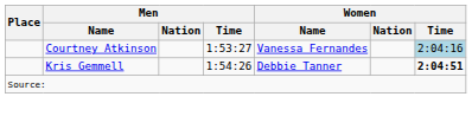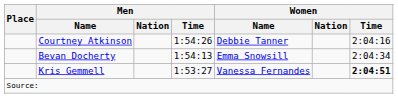 <table class=wikitable style="font-size:95%">
 <tr>
 <th rowspan="2">Place</th>
 <th colspan="3">Men</th>
 <th colspan="3">Women</th>
 </tr>
 <tr>
 <th>Name</th>
 <th>Nation</th>
 <th>Time</th>
 <th>Name</th>
 <th>Nation</th>
 <th>Time</th>
 </tr>
 <tr>
 <td align="center"></td>
 <td><a href='#'>Courtney Atkinson</a></td>
 <td></td>
-<td>1:53:27</td>
-<td><a href='#'>Vanessa Fernandes</a></td>
+<td>1:54:26</td>
+<td><a href='#'>Debbie Tanner</a></td>
 <td></td>
-<td style="background: lightblue;">2:04:16</td>
+<td>2:04:16</td>
+</tr>
+<tr>
+<td align="center"></td>
+<td><a href='#'>Bevan Docherty</a></td>
+<td></td>
+<td>1:54:13</td>
+<td><a href='#'>Emma Snowsill</a></td>
+<td></td>
+<td>2:04:34</td>
 </tr>
 <tr>
 <td align="center"></td>
 <td><a href='#'>Kris Gemmell</a></td>
 <td></td>
-<td>1:54:26</td>
-<td><a href='#'>Debbie Tanner</a></td>
+<td>1:53:27</td>
+<td><a href='#'>Vanessa Fernandes</a></td>
 <td></td>
 <td><strong>2:04:51</strong></td>
 </tr>
 <tr>
 <td colspan="7"><small>Source:</small></td>
 </tr>
 </table>
